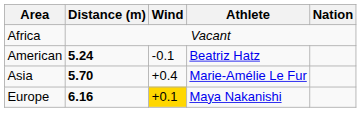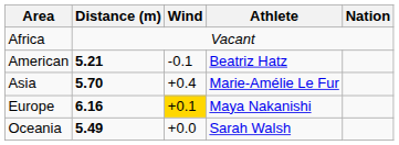 <table class="wikitable">
 <tr>
 <th>Area</th>
 <th>Distance (m)</th>
 <th>Wind</th>
 <th>Athlete</th>
 <th>Nation</th>
 </tr>
 <tr>
 <td>Africa</td>
 <td colspan="4" align="center"><em>Vacant</em></td>
 </tr>
 <tr>
 <td>American</td>
-<td><strong>5.24</strong></td>
+<td><strong>5.21</strong></td>
 <td>-0.1</td>
 <td><a href='#'>Beatriz Hatz</a></td>
 <td></td>
 </tr>
 <tr>
 <td>Asia</td>
 <td><strong>5.70</strong></td>
 <td>+0.4</td>
 <td><a href='#'>Marie-Amélie Le Fur</a></td>
 <td></td>
 </tr>
 <tr>
 <td>Europe</td>
 <td><strong>6.16</strong> </td>
 <td style="background: gold;">+0.1</td>
 <td><a href='#'>Maya Nakanishi</a></td>
 <td></td>
 </tr>
+<tr>
+<td>Oceania</td>
+<td><strong>5.49</strong></td>
+<td>+0.0</td>
+<td><a href='#'>Sarah Walsh</a></td>
+<td></td>
+</tr>
 </table>
